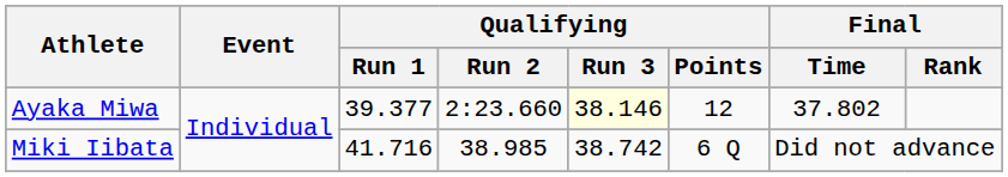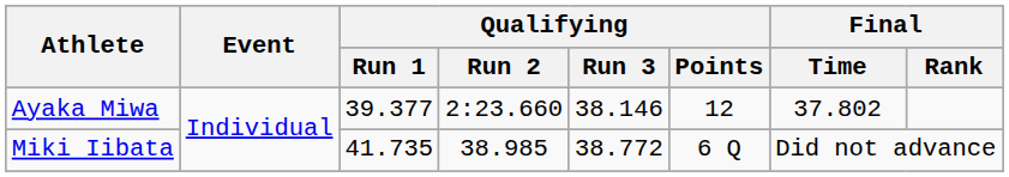 <table class=wikitable style="font-size:90%">
 <tr>
 <th rowspan=2>Athlete</th>
 <th rowspan=2>Event</th>
 <th colspan=4>Qualifying</th>
 <th colspan=2>Final</th>
 </tr>
 <tr>
 <th>Run 1</th>
 <th>Run 2</th>
 <th>Run 3</th>
 <th>Points</th>
 <th>Time</th>
 <th>Rank</th>
 </tr>
 <tr>
 <td><a href='#'>Ayaka Miwa</a></td>
 <td rowspan=2><a href='#'>Individual</a></td>
 <td align=center>39.377</td>
 <td align=center>2:23.660</td>
-<td align=center style="background: lightyellow;">38.146</td>
+<td align=center>38.146</td>
 <td align=center>12</td>
 <td align=center>37.802</td>
 <td align=center></td>
 </tr>
 <tr>
 <td><a href='#'>Miki Iibata</a></td>
-<td align=center>41.716</td>
+<td align=center>41.735</td>
 <td align=center>38.985</td>
-<td align=center>38.742</td>
+<td align=center>38.772</td>
 <td align=center>6 Q</td>
 <td align=center colspan=2>Did not advance</td>
 </tr>
 </table>
